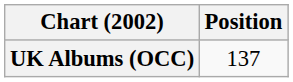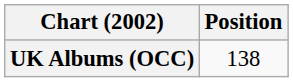 <table class="wikitable plainrowheaders" style="text-align:center">
 <tr>
 <th scope="col">Chart (2002)</th>
 <th scope="col">Position</th>
 </tr>
 <tr>
 <th scope="row">UK Albums (OCC)</th>
-<td>137</td>
+<td>138</td>
 </tr>
 </table>
